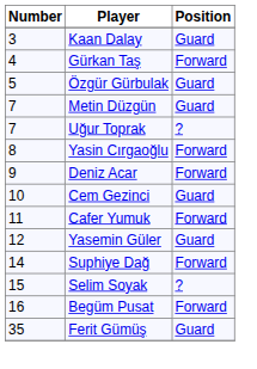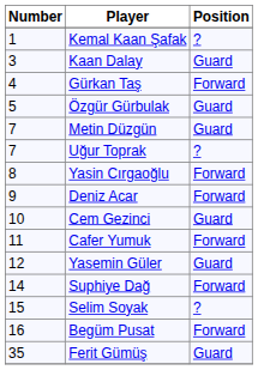 <table bgcolor="#f7f8ff" cellpadding="3" cellspacing="0" border="1" style="font-size: 95%; border: gray solid 1px; border-collapse: collapse;">
 <tr bgcolor="#FFFFFF">
 <td align=center><strong>Number</strong></td>
 <td align=center><strong>Player</strong></td>
 <td align=center><strong>Position</strong></td>
 </tr>
 <tr>
+</tr>
+<tr>
+<td>1</td>
+<td> <a href='#'>Kemal Kaan Şafak</a></td>
+<td><a href='#'>?</a></td>
 </tr>
 <tr>
 <td>3</td>
 <td> <a href='#'>Kaan Dalay</a></td>
 <td><a href='#'>Guard</a></td>
 </tr>
 <tr>
 <td>4</td>
 <td> <a href='#'>Gürkan Taş</a></td>
 <td><a href='#'>Forward</a></td>
 </tr>
 <tr>
 <td>5</td>
 <td> <a href='#'>Özgür Gürbulak</a></td>
 <td><a href='#'>Guard</a></td>
 </tr>
 <tr>
 <td>7</td>
 <td> <a href='#'>Metin Düzgün</a></td>
 <td><a href='#'>Guard</a></td>
 </tr>
 <tr>
 <td>7</td>
 <td> <a href='#'>Uğur Toprak</a></td>
 <td><a href='#'>?</a></td>
 </tr>
 <tr>
 <td>8</td>
 <td> <a href='#'>Yasin Cırgaoğlu</a></td>
 <td><a href='#'>Forward</a></td>
 </tr>
 <tr>
 <td>9</td>
 <td> <a href='#'>Deniz Acar</a></td>
 <td><a href='#'>Forward</a></td>
 </tr>
 <tr>
 <td>10</td>
 <td> <a href='#'>Cem Gezinci</a></td>
 <td><a href='#'>Guard</a></td>
 </tr>
 <tr>
 <td>11</td>
 <td> <a href='#'>Cafer Yumuk</a></td>
 <td><a href='#'>Forward</a></td>
 </tr>
 <tr>
 <td>12</td>
 <td> <a href='#'>Yasemin Güler</a></td>
 <td><a href='#'>Guard</a></td>
 </tr>
 <tr>
 <td>14</td>
 <td> <a href='#'>Suphiye Dağ</a></td>
 <td><a href='#'>Forward</a></td>
 </tr>
 <tr>
 <td>15</td>
 <td> <a href='#'>Selim Soyak</a></td>
 <td><a href='#'>?</a></td>
 </tr>
 <tr>
 <td>16</td>
 <td> <a href='#'>Begüm Pusat</a></td>
 <td><a href='#'>Forward</a></td>
 </tr>
 <tr>
 <td>35</td>
 <td> <a href='#'>Ferit Gümüş</a></td>
 <td><a href='#'>Guard</a></td>
 </tr>
 <tr>
 </tr>
 </table>
